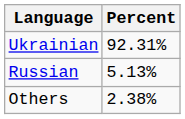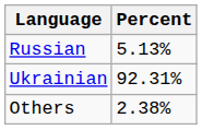 <table class="wikitable">
 <tr>
 <th>Language</th>
 <th>Percent</th>
 </tr>
 <tr>
+<td><a href='#'>Russian</a></td>
+<td>5.13%</td>
+</tr>
+<tr>
 <td><a href='#'>Ukrainian</a></td>
 <td>92.31%</td>
-</tr>
-<tr>
-<td><a href='#'>Russian</a></td>
-<td>5.13%</td>
 </tr>
 <tr>
 <td>Others</td>
 <td>2.38%</td>
 </tr>
 </table>
